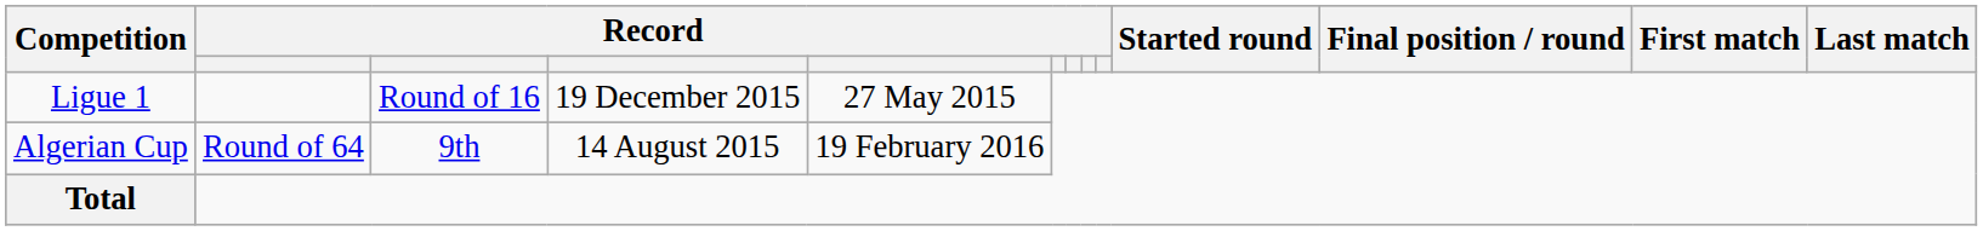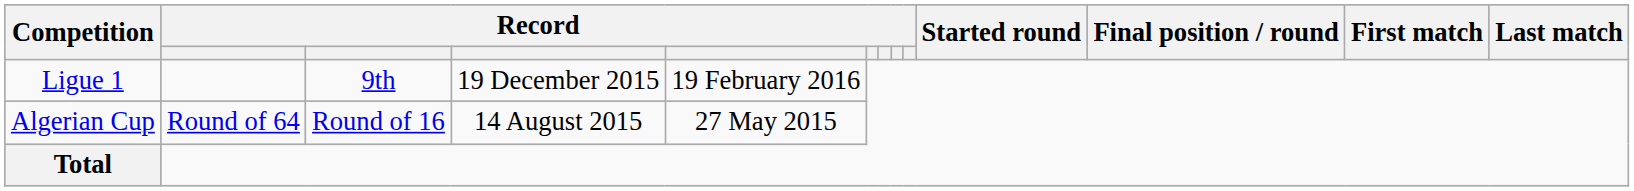 <table class="wikitable" style="text-align: center">
 <tr>
 <th rowspan=2>Competition</th>
 <th colspan=8>Record</th>
 <th rowspan=2>Started round</th>
 <th rowspan=2>Final position / round</th>
 <th rowspan=2>First match</th>
 <th rowspan=2>Last match</th>
 </tr>
 <tr>
 <th></th>
 <th></th>
 <th></th>
 <th></th>
 <th></th>
 <th></th>
 <th></th>
 <th></th>
 </tr>
 <tr>
 <td><a href='#'>Ligue 1</a><br></td>
 <td></td>
-<td><a href='#'>Round of 16</a></td>
+<td><a href='#'>9th</a></td>
 <td>19 December 2015</td>
-<td>27 May 2015</td>
+<td>19 February 2016</td>
 </tr>
 <tr>
 <td><a href='#'>Algerian Cup</a><br></td>
 <td><a href='#'>Round of 64</a></td>
-<td><a href='#'>9th</a></td>
+<td><a href='#'>Round of 16</a></td>
 <td>14 August 2015</td>
-<td>19 February 2016</td>
+<td>27 May 2015</td>
 </tr>
 <tr>
 <th>Total<br></th>
 </tr>
 </table>
